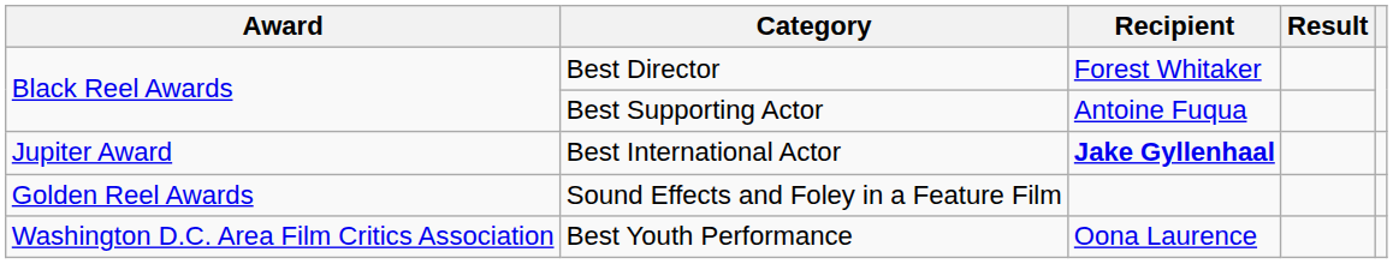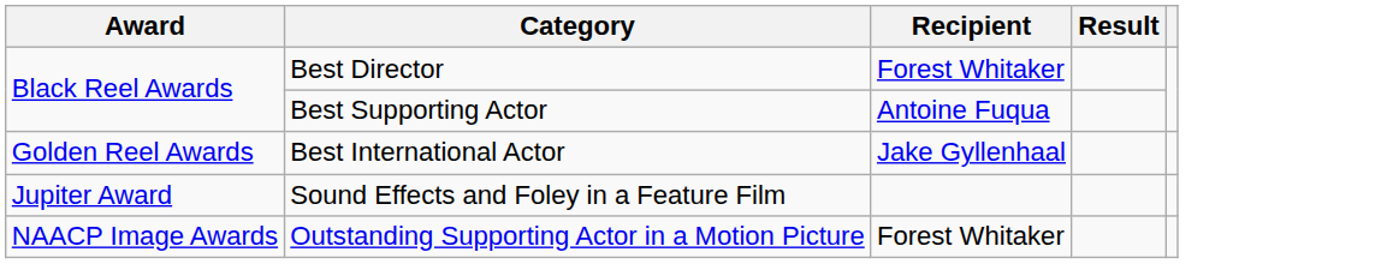 <table class="wikitable sortable">
 <tr>
 <th>Award</th>
 <th>Category</th>
 <th>Recipient</th>
 <th>Result</th>
 <th></th>
 </tr>
 <tr>
 <td rowspan="2"><a href='#'>Black Reel Awards</a></td>
 <td>Best Director</td>
 <td><a href='#'>Forest Whitaker</a></td>
 <td></td>
 <td rowspan=2></td>
 </tr>
 <tr>
 <td>Best Supporting Actor</td>
 <td><a href='#'>Antoine Fuqua</a></td>
 <td></td>
 </tr>
 <tr>
-<td><a href='#'>Jupiter Award</a></td>
+<td><a href='#'>Golden Reel Awards</a></td>
 <td>Best International Actor</td>
-<td><strong><a href='#'>Jake Gyllenhaal</a></strong></td>
+<td><a href='#'>Jake Gyllenhaal</a></td>
 <td></td>
 <td></td>
 </tr>
 <tr>
-<td><a href='#'>Golden Reel Awards</a></td>
+<td><a href='#'>Jupiter Award</a></td>
 <td>Sound Effects and Foley in a Feature Film</td>
 <td></td>
 <td></td>
 <td></td>
 </tr>
 <tr>
-<td><a href='#'>Washington D.C. Area Film Critics Association</a></td>
-<td>Best Youth Performance</td>
-<td><a href='#'>Oona Laurence</a></td>
+<td><a href='#'>NAACP Image Awards</a></td>
+<td><a href='#'>Outstanding Supporting Actor in a Motion Picture</a></td>
+<td>Forest Whitaker</td>
 <td></td>
 <td></td>
 </tr>
 </table>
